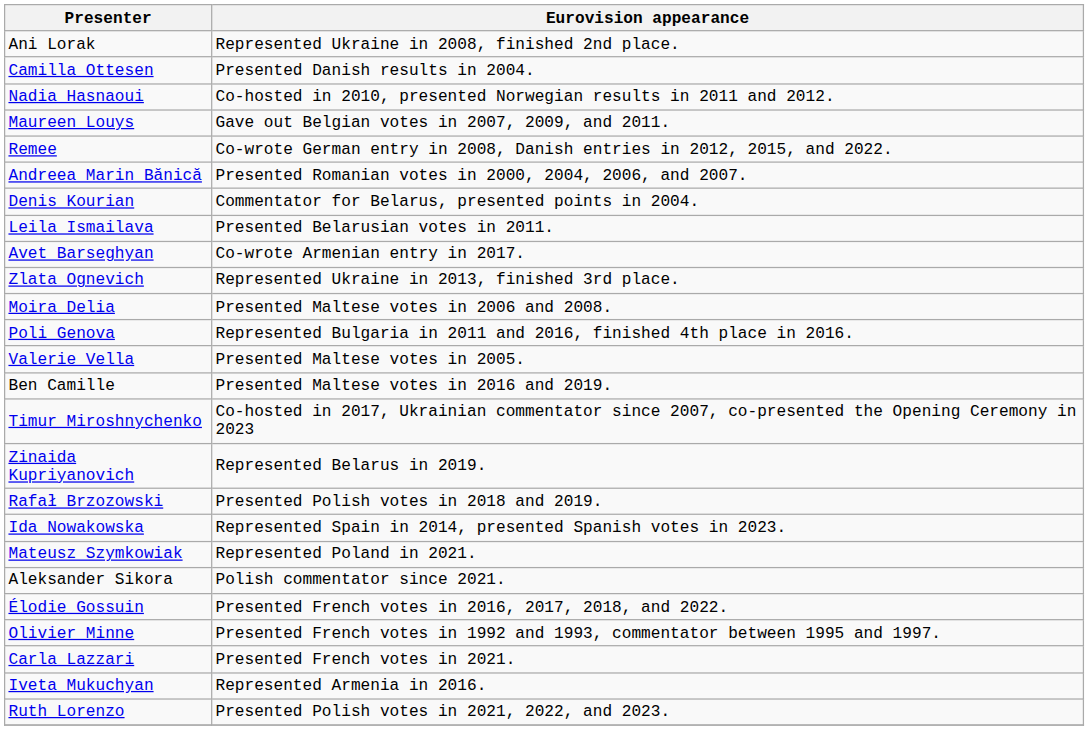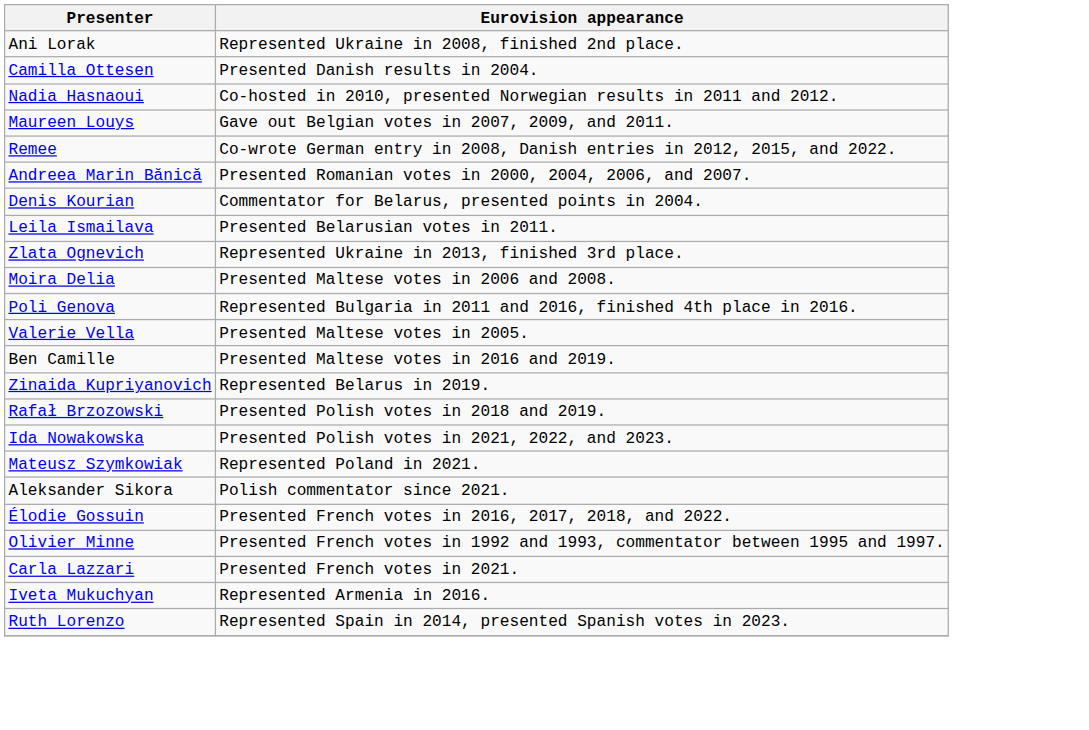 <table class="wikitable">
 <tr>
 <th>Presenter</th>
 <th>Eurovision appearance</th>
 </tr>
 <tr>
 <td>Ani Lorak</td>
 <td>Represented Ukraine in 2008, finished 2nd place.</td>
 </tr>
 <tr>
 <td><a href='#'>Camilla Ottesen</a></td>
 <td>Presented Danish results in 2004.</td>
 </tr>
 <tr>
 <td><a href='#'>Nadia Hasnaoui</a></td>
 <td>Co-hosted in 2010, presented Norwegian results in 2011 and 2012.</td>
 </tr>
 <tr>
 <td><a href='#'>Maureen Louys</a></td>
 <td>Gave out Belgian votes in 2007, 2009, and 2011.</td>
 </tr>
 <tr>
 <td><a href='#'>Remee</a></td>
 <td>Co-wrote German entry in 2008, Danish entries in 2012, 2015, and 2022.</td>
 </tr>
 <tr>
 <td><a href='#'>Andreea Marin Bănică</a></td>
 <td>Presented Romanian votes in 2000, 2004, 2006, and 2007.</td>
 </tr>
 <tr>
 <td><a href='#'>Denis Kourian</a></td>
 <td>Commentator for Belarus, presented points in 2004.</td>
 </tr>
 <tr>
 <td><a href='#'>Leila Ismailava</a></td>
 <td>Presented Belarusian votes in 2011.</td>
 </tr>
 <tr>
-<td><a href='#'>Avet Barseghyan</a></td>
-<td>Co-wrote Armenian entry in 2017.</td>
-</tr>
-<tr>
 <td><a href='#'>Zlata Ognevich</a></td>
 <td>Represented Ukraine in 2013, finished 3rd place.</td>
 </tr>
 <tr>
 <td><a href='#'>Moira Delia</a></td>
 <td>Presented Maltese votes in 2006 and 2008.</td>
 </tr>
 <tr>
 <td><a href='#'>Poli Genova</a></td>
 <td>Represented Bulgaria in 2011 and 2016, finished 4th place in 2016.</td>
 </tr>
 <tr>
 <td><a href='#'>Valerie Vella</a></td>
 <td>Presented Maltese votes in 2005.</td>
 </tr>
 <tr>
 <td>Ben Camille</td>
 <td>Presented Maltese votes in 2016 and 2019.</td>
 </tr>
 <tr>
-<td><a href='#'>Timur Miroshnychenko</a></td>
-<td>Co-hosted in 2017, Ukrainian commentator since 2007, co-presented the Opening Ceremony in 2023</td>
-</tr>
-<tr>
 <td><a href='#'>Zinaida Kupriyanovich</a></td>
 <td>Represented Belarus in 2019.</td>
 </tr>
 <tr>
 <td><a href='#'>Rafał Brzozowski</a></td>
 <td>Presented Polish votes in 2018 and 2019.</td>
 </tr>
 <tr>
 <td><a href='#'>Ida Nowakowska</a></td>
-<td>Represented Spain in 2014, presented Spanish votes in 2023.</td>
+<td>Presented Polish votes in 2021, 2022, and 2023.</td>
 </tr>
 <tr>
 <td><a href='#'>Mateusz Szymkowiak</a></td>
 <td>Represented Poland in 2021.</td>
 </tr>
 <tr>
 <td>Aleksander Sikora</td>
 <td>Polish commentator since 2021.</td>
 </tr>
 <tr>
 <td><a href='#'>Élodie Gossuin</a></td>
 <td>Presented French votes in 2016, 2017, 2018, and 2022.</td>
 </tr>
 <tr>
 <td><a href='#'>Olivier Minne</a></td>
 <td>Presented French votes in 1992 and 1993, commentator between 1995 and 1997.</td>
 </tr>
 <tr>
 <td><a href='#'>Carla Lazzari</a></td>
 <td>Presented French votes in 2021.</td>
 </tr>
 <tr>
 <td><a href='#'>Iveta Mukuchyan</a></td>
 <td>Represented Armenia in 2016.</td>
 </tr>
 <tr>
 <td><a href='#'>Ruth Lorenzo</a></td>
-<td>Presented Polish votes in 2021, 2022, and 2023.</td>
+<td>Represented Spain in 2014, presented Spanish votes in 2023.</td>
 </tr>
 <tr>
 </tr>
 </table>
